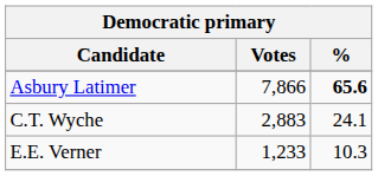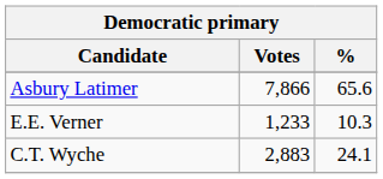 <table class="wikitable" align="left" style="margin: 1em 1em 1em 0; font-size: 95%;">
 <tr>
 <th colspan="3">Democratic primary</th>
 </tr>
 <tr>
 <th colspan="1" style="width: 170px">Candidate</th>
 <th style="width: 50px">Votes</th>
 <th style="width: 40px">%</th>
 </tr>
 <tr>
 </tr>
 <tr>
 <td><a href='#'>Asbury Latimer</a></td>
 <td align="right">7,866</td>
-<td align="right"><strong>65.6</strong></td>
+<td align="right">65.6</td>
+</tr>
+<tr>
+<td>E.E. Verner</td>
+<td align="right">1,233</td>
+<td align="right">10.3</td>
 </tr>
 <tr>
 <td>C.T. Wyche</td>
 <td align="right">2,883</td>
 <td align="right">24.1</td>
 </tr>
 <tr>
-<td>E.E. Verner</td>
-<td align="right">1,233</td>
-<td align="right">10.3</td>
-</tr>
-<tr>
 </tr>
 </table>
